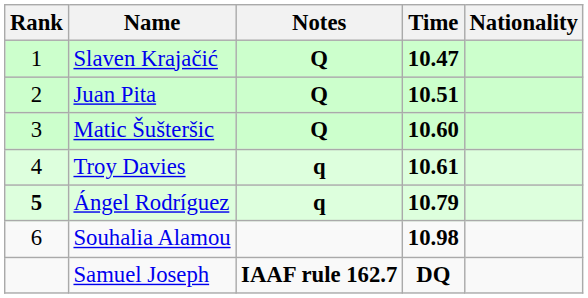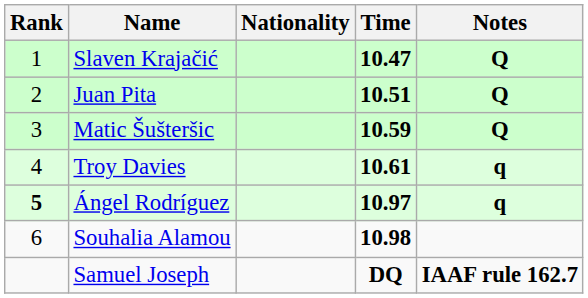 <table class="wikitable sortable" style="text-align:center">
 <tr>
 <th>Rank</th>
 <th>Name</th>
+<th>Nationality</th>
+<th>Time</th>
 <th>Notes</th>
-<th>Time</th>
-<th>Nationality</th>
 </tr>
 <tr bgcolor=ccffcc>
 <td>1</td>
 <td align=left><a href='#'>Slaven Krajačić</a></td>
+<td align=left></td>
+<td><strong>10.47</strong></td>
 <td><strong>Q</strong></td>
-<td><strong>10.47</strong></td>
-<td align=left></td>
 </tr>
 <tr bgcolor=ccffcc>
 <td>2</td>
 <td align=left><a href='#'>Juan Pita</a></td>
+<td align=left></td>
+<td><strong>10.51</strong></td>
 <td><strong>Q</strong></td>
-<td><strong>10.51</strong></td>
-<td align=left></td>
 </tr>
 <tr bgcolor=ccffcc>
 <td>3</td>
 <td align=left><a href='#'>Matic Šušteršic</a></td>
+<td align=left></td>
+<td><strong>10.59</strong></td>
 <td><strong>Q</strong></td>
-<td><strong>10.60</strong></td>
-<td align=left></td>
 </tr>
 <tr bgcolor=ddffdd>
 <td>4</td>
 <td align=left><a href='#'>Troy Davies</a></td>
+<td align=left></td>
+<td><strong>10.61</strong></td>
 <td><strong>q</strong></td>
-<td><strong>10.61</strong></td>
-<td align=left></td>
 </tr>
 <tr bgcolor=ddffdd>
 <td><strong>5</strong></td>
 <td align=left><a href='#'>Ángel Rodríguez</a></td>
+<td align=left></td>
+<td><strong>10.97</strong></td>
 <td><strong>q</strong></td>
-<td><strong>10.79</strong></td>
-<td align=left></td>
 </tr>
 <tr>
 <td>6</td>
 <td align=left><a href='#'>Souhalia Alamou</a></td>
+<td align=left></td>
+<td><strong>10.98</strong></td>
 <td></td>
-<td><strong>10.98</strong></td>
-<td align=left></td>
 </tr>
 <tr>
 <td></td>
 <td align=left><a href='#'>Samuel Joseph</a></td>
+<td align=left></td>
+<td><strong>DQ</strong></td>
 <td><strong>IAAF rule 162.7</strong></td>
-<td><strong>DQ</strong></td>
-<td align=left></td>
 </tr>
 </table>
